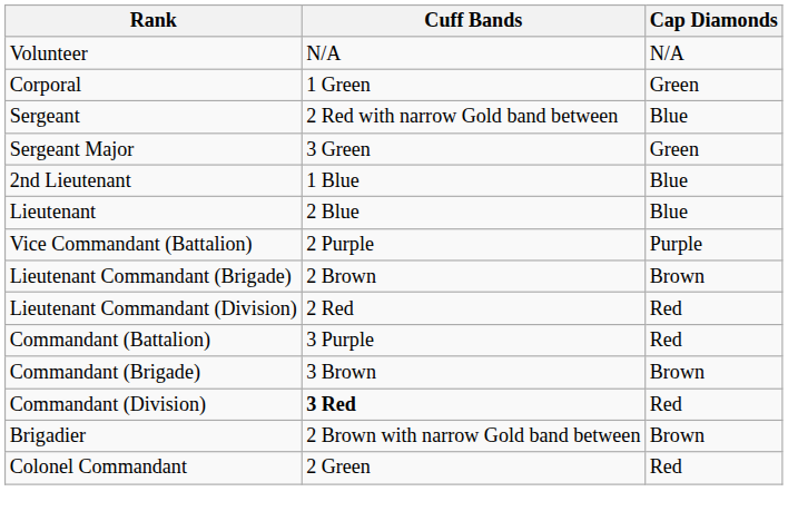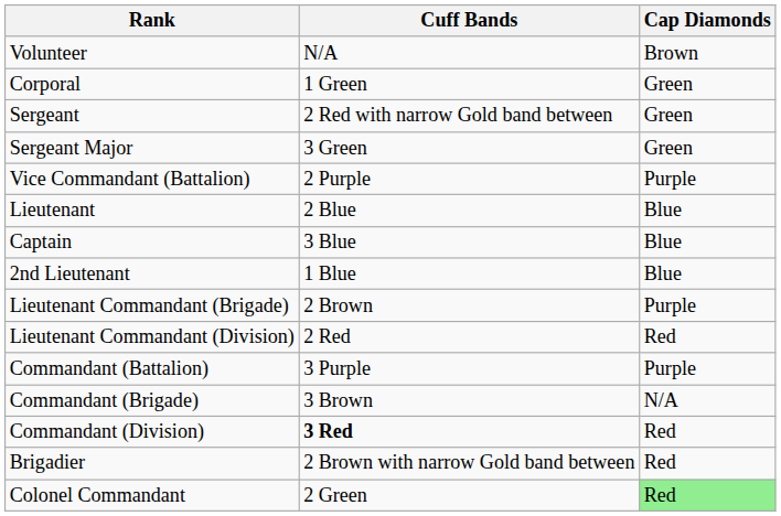 <table class="wikitable">
 <tr>
 <th>Rank</th>
 <th>Cuff Bands</th>
 <th>Cap Diamonds</th>
 </tr>
 <tr>
 <td>Volunteer</td>
 <td>N/A</td>
-<td>N/A</td>
+<td>Brown</td>
 </tr>
 <tr>
 <td>Corporal</td>
 <td>1 Green</td>
 <td>Green</td>
 </tr>
 <tr>
 <td>Sergeant</td>
 <td>2 Red with narrow Gold band between</td>
-<td>Blue</td>
+<td>Green</td>
 </tr>
 <tr>
 <td>Sergeant Major</td>
 <td>3 Green</td>
 <td>Green</td>
 </tr>
 <tr>
-<td>2nd Lieutenant</td>
-<td>1 Blue</td>
-<td>Blue</td>
+<td>Vice Commandant (Battalion)</td>
+<td>2 Purple</td>
+<td>Purple</td>
 </tr>
 <tr>
 <td>Lieutenant</td>
 <td>2 Blue</td>
 <td>Blue</td>
 </tr>
 <tr>
-<td>Vice Commandant (Battalion)</td>
-<td>2 Purple</td>
-<td>Purple</td>
+<td>Captain</td>
+<td>3 Blue</td>
+<td>Blue</td>
+</tr>
+<tr>
+<td>2nd Lieutenant</td>
+<td>1 Blue</td>
+<td>Blue</td>
 </tr>
 <tr>
 <td>Lieutenant Commandant (Brigade)</td>
 <td>2 Brown</td>
-<td>Brown</td>
+<td>Purple</td>
 </tr>
 <tr>
 <td>Lieutenant Commandant (Division)</td>
 <td>2 Red</td>
 <td>Red</td>
 </tr>
 <tr>
 <td>Commandant (Battalion)</td>
 <td>3 Purple</td>
-<td>Red</td>
+<td>Purple</td>
 </tr>
 <tr>
 <td>Commandant (Brigade)</td>
 <td>3 Brown</td>
-<td>Brown</td>
+<td>N/A</td>
 </tr>
 <tr>
 <td>Commandant (Division)</td>
 <td><strong>3 Red</strong></td>
 <td>Red</td>
 </tr>
 <tr>
 <td>Brigadier</td>
 <td>2 Brown with narrow Gold band between</td>
-<td>Brown</td>
+<td>Red</td>
 </tr>
 <tr>
 <td>Colonel Commandant</td>
 <td>2 Green</td>
-<td>Red</td>
+<td style="background: lightgreen;">Red</td>
 </tr>
 </table>
